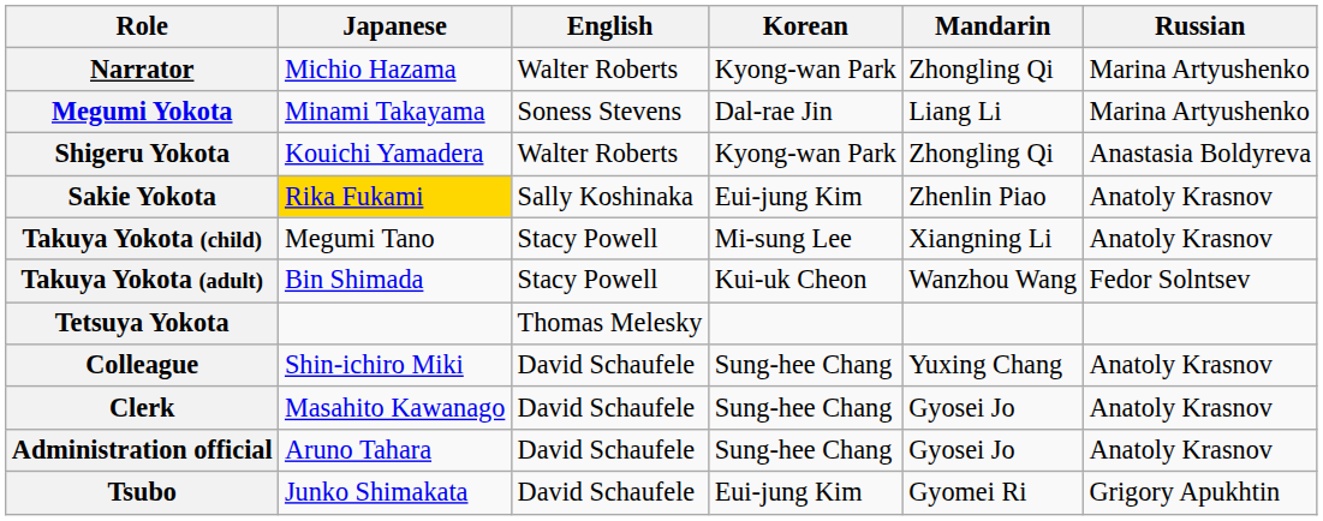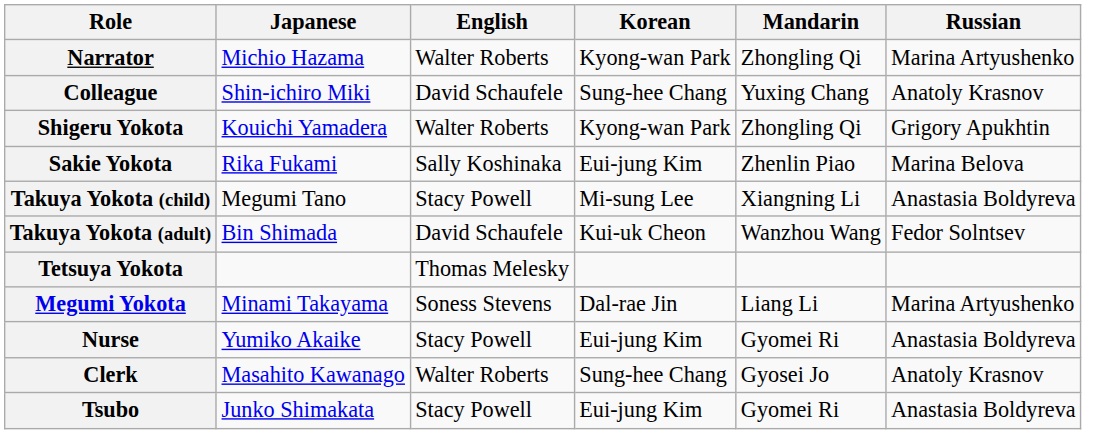 <table class="wikitable mw-collapsible">
 <tr>
 <th>Role</th>
 <th>Japanese</th>
 <th>English</th>
 <th>Korean</th>
 <th>Mandarin</th>
 <th>Russian</th>
 </tr>
 <tr>
 <th><u>Narrator</u></th>
 <td><a href='#'>Michio Hazama</a></td>
 <td>Walter Roberts</td>
 <td>Kyong-wan Park</td>
 <td>Zhongling Qi</td>
 <td>Marina Artyushenko</td>
 </tr>
 <tr>
-<th><a href='#'>Megumi Yokota</a></th>
-<td><a href='#'>Minami Takayama</a></td>
-<td>Soness Stevens</td>
-<td>Dal-rae Jin</td>
-<td>Liang Li</td>
-<td>Marina Artyushenko</td>
+<th>Colleague</th>
+<td><a href='#'>Shin-ichiro Miki</a></td>
+<td>David Schaufele</td>
+<td>Sung-hee Chang</td>
+<td>Yuxing Chang</td>
+<td>Anatoly Krasnov</td>
 </tr>
 <tr>
 <th>Shigeru Yokota</th>
 <td><a href='#'>Kouichi Yamadera</a></td>
 <td>Walter Roberts</td>
 <td>Kyong-wan Park</td>
 <td>Zhongling Qi</td>
-<td>Anastasia Boldyreva</td>
+<td>Grigory Apukhtin</td>
 </tr>
 <tr>
 <th>Sakie Yokota</th>
-<td style="background: gold;"><a href='#'>Rika Fukami</a></td>
+<td><a href='#'>Rika Fukami</a></td>
 <td>Sally Koshinaka</td>
 <td>Eui-jung Kim</td>
 <td>Zhenlin Piao</td>
-<td>Anatoly Krasnov</td>
+<td>Marina Belova</td>
 </tr>
 <tr>
 <th>Takuya Yokota <small>(child)</small></th>
 <td>Megumi Tano</td>
 <td>Stacy Powell</td>
 <td>Mi-sung Lee</td>
 <td>Xiangning Li</td>
-<td>Anatoly Krasnov</td>
+<td>Anastasia Boldyreva</td>
 </tr>
 <tr>
 <th>Takuya Yokota <small>(adult)</small></th>
 <td><a href='#'>Bin Shimada</a></td>
-<td>Stacy Powell</td>
+<td>David Schaufele</td>
 <td>Kui-uk Cheon</td>
 <td>Wanzhou Wang</td>
 <td>Fedor Solntsev</td>
 </tr>
 <tr>
 <th>Tetsuya Yokota</th>
 <td></td>
 <td>Thomas Melesky</td>
 <td></td>
 <td></td>
 <td></td>
 </tr>
 <tr>
-<th>Colleague</th>
-<td><a href='#'>Shin-ichiro Miki</a></td>
-<td>David Schaufele</td>
-<td>Sung-hee Chang</td>
-<td>Yuxing Chang</td>
-<td>Anatoly Krasnov</td>
+<th><a href='#'>Megumi Yokota</a></th>
+<td><a href='#'>Minami Takayama</a></td>
+<td>Soness Stevens</td>
+<td>Dal-rae Jin</td>
+<td>Liang Li</td>
+<td>Marina Artyushenko</td>
+</tr>
+<tr>
+<th>Nurse</th>
+<td><a href='#'>Yumiko Akaike</a></td>
+<td>Stacy Powell</td>
+<td>Eui-jung Kim</td>
+<td>Gyomei Ri</td>
+<td>Anastasia Boldyreva</td>
 </tr>
 <tr>
 <th>Clerk</th>
 <td><a href='#'>Masahito Kawanago</a></td>
-<td>David Schaufele</td>
-<td>Sung-hee Chang</td>
-<td>Gyosei Jo</td>
-<td>Anatoly Krasnov</td>
-</tr>
-<tr>
-<th>Administration official</th>
-<td><a href='#'>Aruno Tahara</a></td>
-<td>David Schaufele</td>
+<td>Walter Roberts</td>
 <td>Sung-hee Chang</td>
 <td>Gyosei Jo</td>
 <td>Anatoly Krasnov</td>
 </tr>
 <tr>
 <th>Tsubo</th>
 <td><a href='#'>Junko Shimakata</a></td>
-<td>David Schaufele</td>
+<td>Stacy Powell</td>
 <td>Eui-jung Kim</td>
 <td>Gyomei Ri</td>
-<td>Grigory Apukhtin</td>
+<td>Anastasia Boldyreva</td>
 </tr>
 </table>
